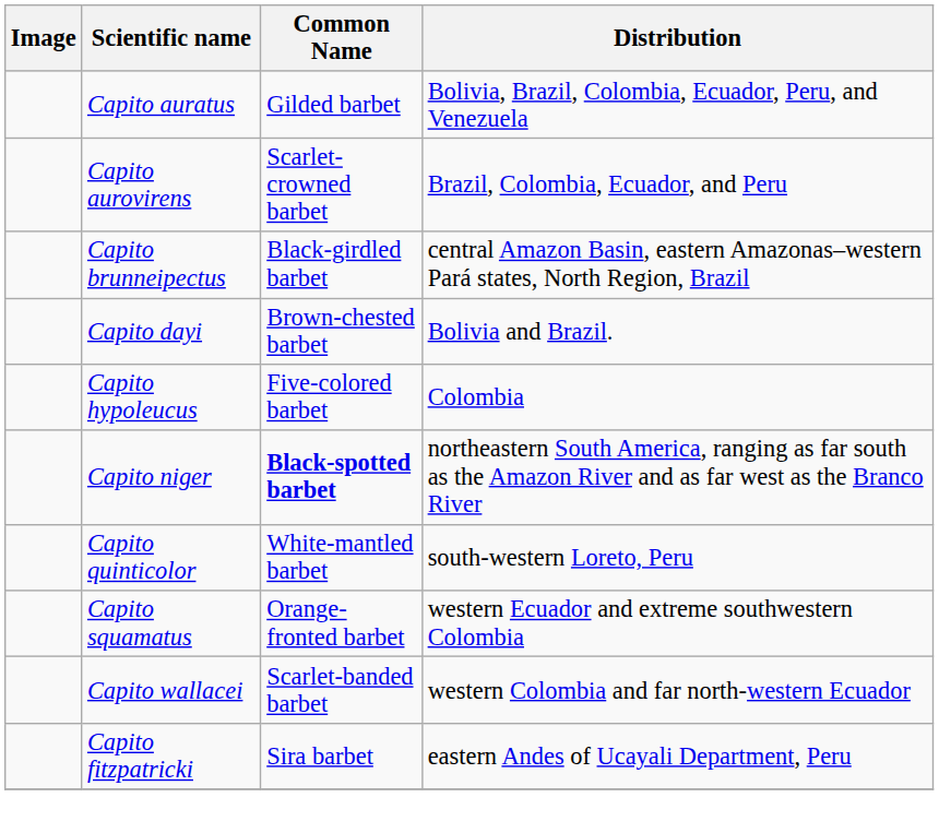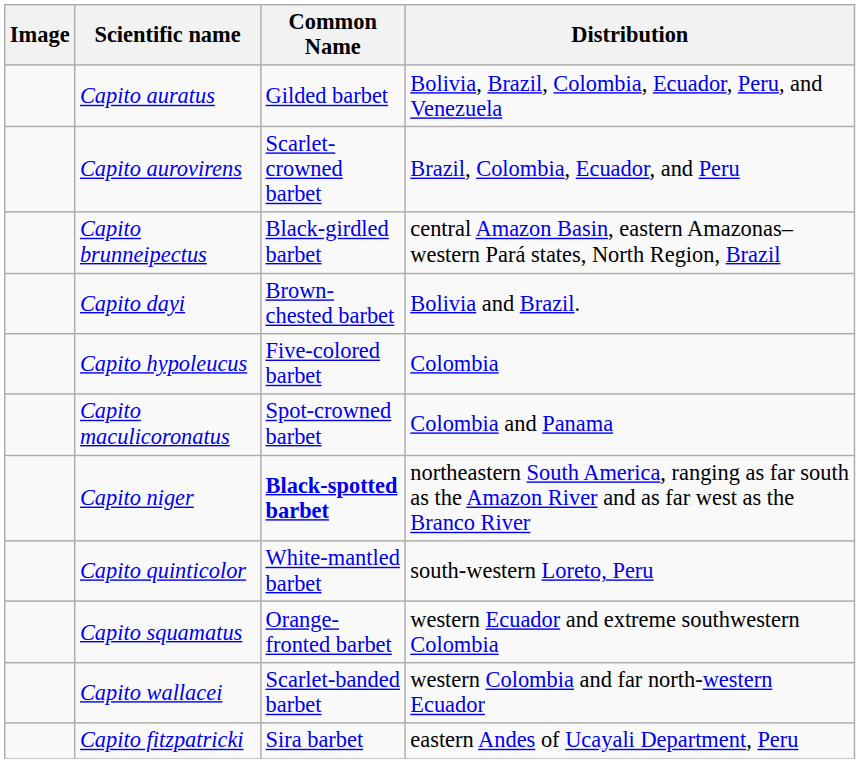 <table class="wikitable">
 <tr>
 <th>Image</th>
 <th>Scientific name</th>
 <th>Common Name</th>
 <th>Distribution</th>
 </tr>
 <tr>
 <td></td>
 <td><em><a href='#'>Capito auratus</a></em></td>
 <td><a href='#'>Gilded barbet</a></td>
 <td><a href='#'>Bolivia</a>, <a href='#'>Brazil</a>, <a href='#'>Colombia</a>, <a href='#'>Ecuador</a>, <a href='#'>Peru</a>, and <a href='#'>Venezuela</a></td>
 </tr>
 <tr>
 <td></td>
 <td><em><a href='#'>Capito aurovirens</a></em></td>
 <td><a href='#'>Scarlet-crowned barbet</a></td>
 <td><a href='#'>Brazil</a>, <a href='#'>Colombia</a>, <a href='#'>Ecuador</a>, and <a href='#'>Peru</a></td>
 </tr>
 <tr>
 <td></td>
 <td><em><a href='#'>Capito brunneipectus</a></em></td>
 <td><a href='#'>Black-girdled barbet</a></td>
 <td>central <a href='#'>Amazon Basin</a>, eastern Amazonas–western Pará states, North Region, <a href='#'>Brazil</a></td>
 </tr>
 <tr>
 <td></td>
 <td><em><a href='#'>Capito dayi</a></em></td>
 <td><a href='#'>Brown-chested barbet</a></td>
 <td><a href='#'>Bolivia</a> and <a href='#'>Brazil</a>.</td>
 </tr>
 <tr>
 <td></td>
 <td><em><a href='#'>Capito hypoleucus</a></em></td>
 <td><a href='#'>Five-colored barbet</a></td>
 <td><a href='#'>Colombia</a></td>
 </tr>
 <tr>
 <td></td>
+<td><em><a href='#'>Capito maculicoronatus</a></em></td>
+<td><a href='#'>Spot-crowned barbet</a></td>
+<td><a href='#'>Colombia</a> and <a href='#'>Panama</a></td>
+</tr>
+<tr>
+<td></td>
 <td><em><a href='#'>Capito niger</a></em></td>
 <td><strong><a href='#'>Black-spotted barbet</a></strong></td>
 <td>northeastern <a href='#'>South America</a>, ranging as far south as the <a href='#'>Amazon River</a> and as far west as the <a href='#'>Branco River</a></td>
 </tr>
 <tr>
 <td></td>
 <td><em><a href='#'>Capito quinticolor</a></em></td>
 <td><a href='#'>White-mantled barbet</a></td>
 <td>south-western <a href='#'>Loreto, Peru</a></td>
 </tr>
 <tr>
 <td></td>
 <td><em><a href='#'>Capito squamatus</a></em></td>
 <td><a href='#'>Orange-fronted barbet</a></td>
 <td>western <a href='#'>Ecuador</a> and extreme southwestern <a href='#'>Colombia</a></td>
 </tr>
 <tr>
 <td></td>
 <td><em><a href='#'>Capito wallacei</a></em></td>
 <td><a href='#'>Scarlet-banded barbet</a></td>
 <td>western <a href='#'>Colombia</a> and far north-<a href='#'>western Ecuador</a></td>
 </tr>
 <tr>
 <td></td>
 <td><em><a href='#'>Capito fitzpatricki</a></em></td>
 <td><a href='#'>Sira barbet</a></td>
 <td>eastern <a href='#'>Andes</a> of <a href='#'>Ucayali Department</a>, <a href='#'>Peru</a></td>
 </tr>
 <tr>
 </tr>
 </table>
